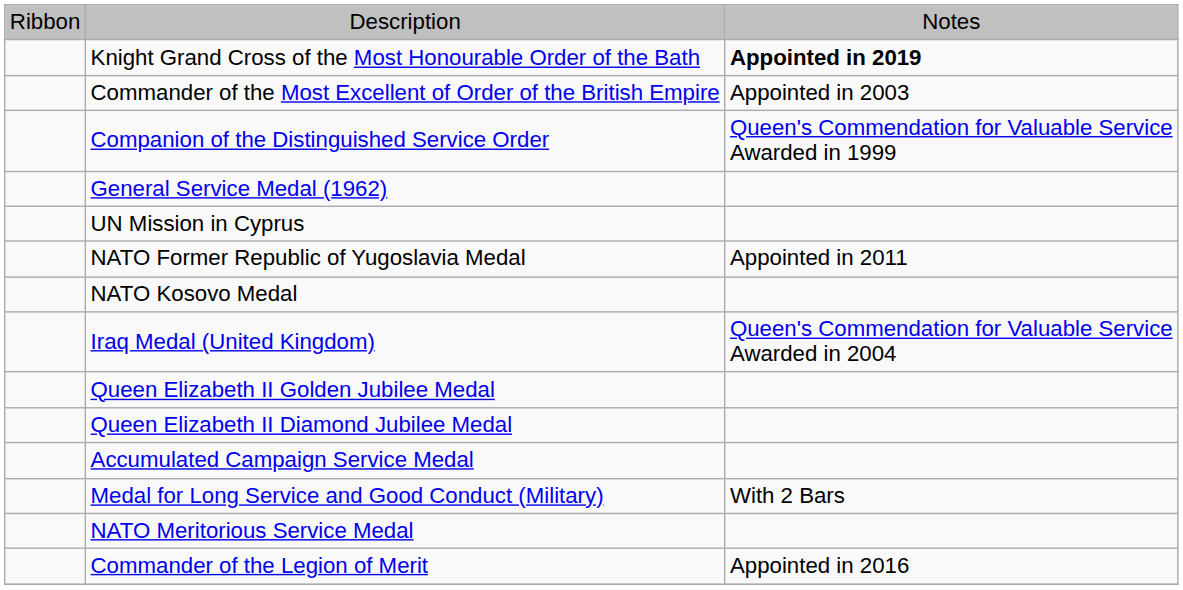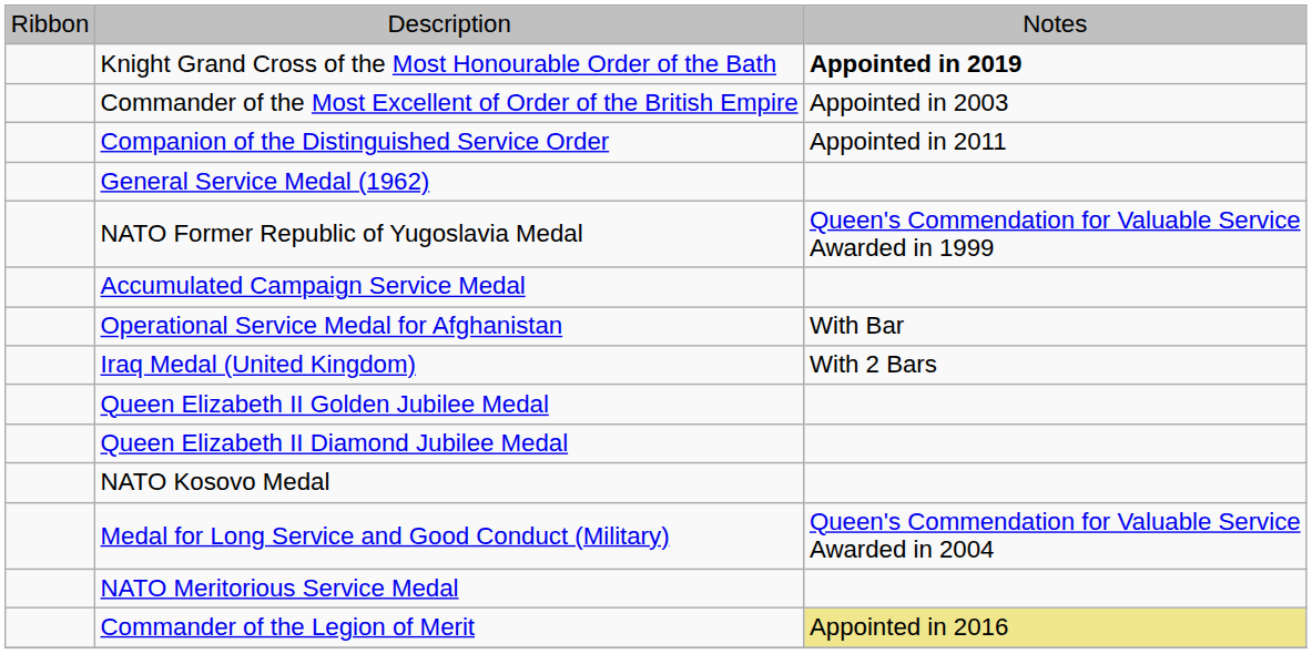 <table class="wikitable">
 <tr style="background:silver;" align="center">
 <td>Ribbon</td>
 <td>Description</td>
 <td>Notes</td>
 </tr>
 <tr>
 <td></td>
 <td>Knight Grand Cross of the <a href='#'>Most Honourable Order of the Bath</a></td>
 <td><strong>Appointed in 2019</strong></td>
 </tr>
 <tr>
 <td></td>
 <td>Commander of the <a href='#'>Most Excellent of Order of the British Empire</a></td>
 <td>Appointed in 2003</td>
 </tr>
 <tr>
 <td></td>
 <td><a href='#'>Companion of the Distinguished Service Order</a></td>
-<td> <a href='#'>Queen's Commendation for Valuable Service</a><br>Awarded in 1999</td>
+<td>Appointed in 2011</td>
 </tr>
 <tr>
 <td></td>
 <td><a href='#'>General Service Medal (1962)</a></td>
 <td></td>
 </tr>
 <tr>
 <td></td>
-<td>UN Mission in Cyprus</td>
+<td>NATO Former Republic of Yugoslavia Medal</td>
+<td> <a href='#'>Queen's Commendation for Valuable Service</a><br>Awarded in 1999</td>
+</tr>
+<tr>
+<td></td>
+<td><a href='#'>Accumulated Campaign Service Medal</a></td>
 <td></td>
 </tr>
 <tr>
 <td></td>
-<td>NATO Former Republic of Yugoslavia Medal</td>
-<td>Appointed in 2011</td>
-</tr>
-<tr>
-<td></td>
-<td>NATO Kosovo Medal</td>
-<td></td>
+<td><a href='#'>Operational Service Medal for Afghanistan</a></td>
+<td>With Bar</td>
 </tr>
 <tr>
 <td></td>
 <td><a href='#'>Iraq Medal (United Kingdom)</a></td>
-<td> <a href='#'>Queen's Commendation for Valuable Service</a><br>Awarded in 2004</td>
+<td>With 2 Bars</td>
 </tr>
 <tr>
 <td></td>
 <td><a href='#'>Queen Elizabeth II Golden Jubilee Medal</a></td>
 <td></td>
 </tr>
 <tr>
 <td></td>
 <td><a href='#'>Queen Elizabeth II Diamond Jubilee Medal</a></td>
 <td></td>
 </tr>
 <tr>
 <td></td>
-<td><a href='#'>Accumulated Campaign Service Medal</a></td>
+<td>NATO Kosovo Medal</td>
 <td></td>
 </tr>
 <tr>
 <td></td>
 <td><a href='#'>Medal for Long Service and Good Conduct (Military)</a></td>
-<td>With 2 Bars</td>
+<td> <a href='#'>Queen's Commendation for Valuable Service</a><br>Awarded in 2004</td>
 </tr>
 <tr>
 <td></td>
 <td><a href='#'>NATO Meritorious Service Medal</a></td>
 <td></td>
 </tr>
 <tr>
 <td></td>
 <td><a href='#'>Commander of the Legion of Merit</a></td>
-<td>Appointed in 2016</td>
+<td style="background: khaki;">Appointed in 2016</td>
 </tr>
 <tr>
 </tr>
 </table>
